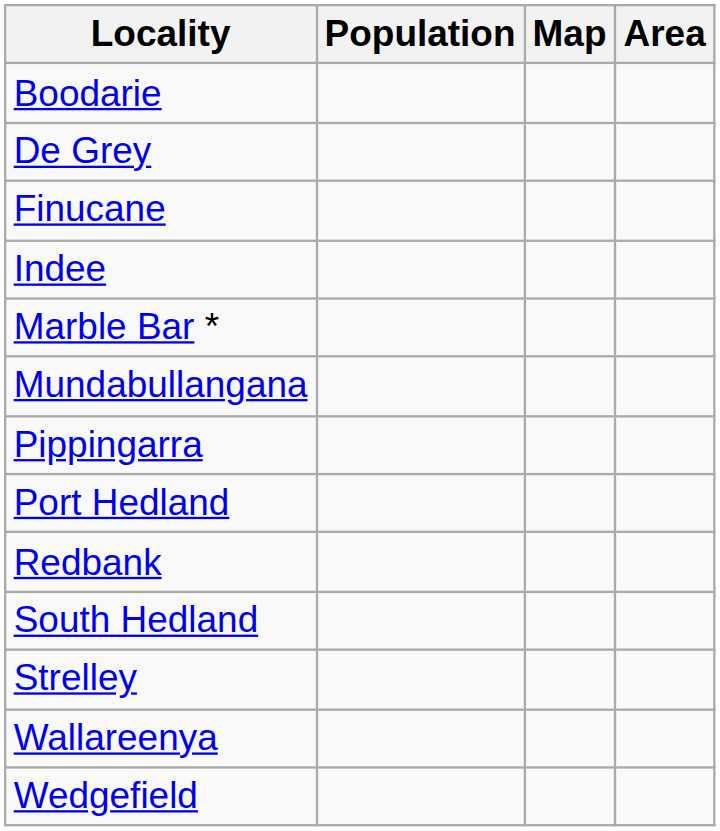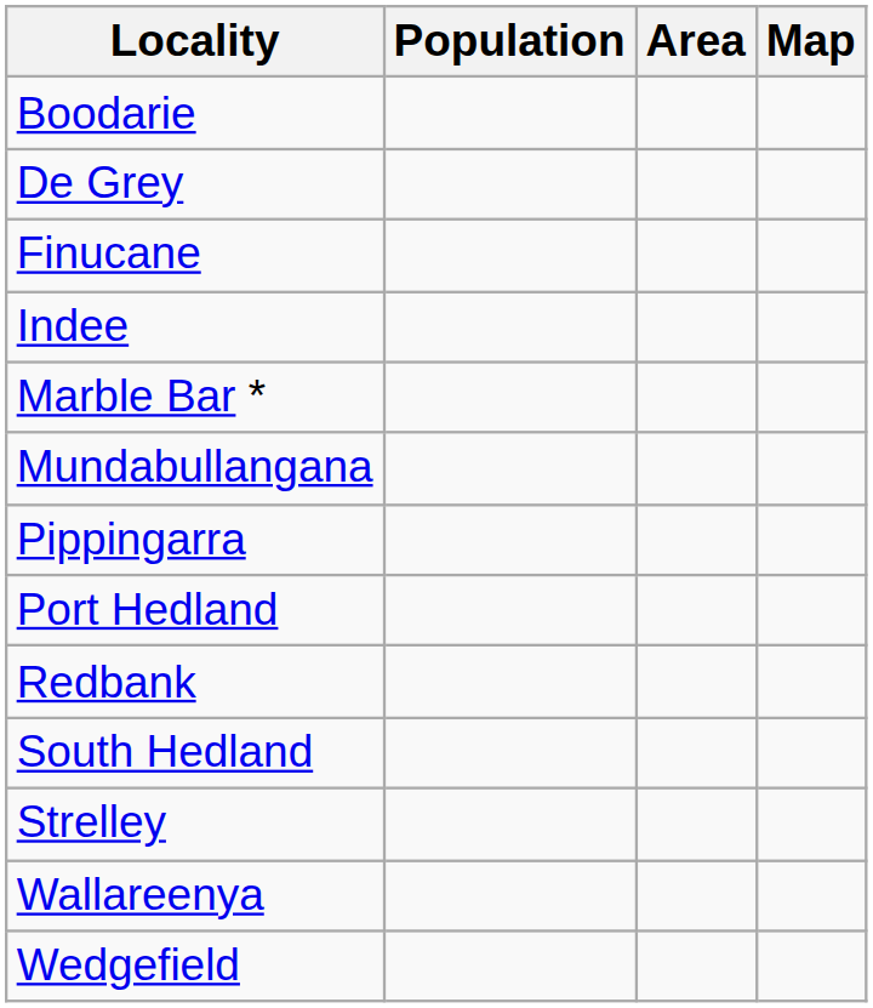 <table class="wikitable sortable">
 <tr>
 <th>Locality</th>
 <th data-sort-type=number>Population</th>
+<th data-sort-type=number>Area</th>
 <th>Map</th>
-<th data-sort-type=number>Area</th>
 </tr>
 <tr>
 <td><a href='#'>Boodarie</a></td>
 <td></td>
 <td></td>
 <td></td>
 </tr>
 <tr>
 <td><a href='#'>De Grey</a></td>
 <td></td>
 <td></td>
 <td></td>
 </tr>
 <tr>
 <td><a href='#'>Finucane</a></td>
 <td></td>
 <td></td>
 <td></td>
 </tr>
 <tr>
 <td><a href='#'>Indee</a></td>
 <td></td>
 <td></td>
 <td></td>
 </tr>
 <tr>
 <td><a href='#'>Marble Bar</a> *</td>
 <td></td>
 <td></td>
 <td></td>
 </tr>
 <tr>
 <td><a href='#'>Mundabullangana</a></td>
 <td></td>
 <td></td>
 <td></td>
 </tr>
 <tr>
 <td><a href='#'>Pippingarra</a></td>
 <td></td>
 <td></td>
 <td></td>
 </tr>
 <tr>
 <td><a href='#'>Port Hedland</a></td>
 <td></td>
 <td></td>
 <td></td>
 </tr>
 <tr>
 <td><a href='#'>Redbank</a></td>
 <td></td>
 <td></td>
 <td></td>
 </tr>
 <tr>
 <td><a href='#'>South Hedland</a></td>
 <td></td>
 <td></td>
 <td></td>
 </tr>
 <tr>
 <td><a href='#'>Strelley</a></td>
 <td></td>
 <td></td>
 <td></td>
 </tr>
 <tr>
 <td><a href='#'>Wallareenya</a></td>
 <td></td>
 <td></td>
 <td></td>
 </tr>
 <tr>
 <td><a href='#'>Wedgefield</a></td>
 <td></td>
 <td></td>
 <td></td>
 </tr>
 </table>
